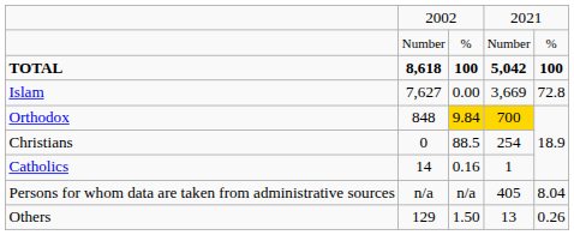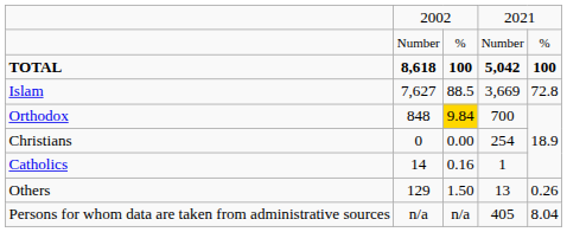 <table class="wikitable">
 <tr>
 <td></td>
 <td colspan="2" align="center">2002</td>
 <td colspan="2" align="center">2021</td>
 </tr>
 <tr>
 <td></td>
 <td align="center"><small>Number</small></td>
 <td align="center"><small>%</small></td>
 <td align="center"><small>Number</small></td>
 <td align="center"><small>%</small></td>
 </tr>
 <tr>
 <td><strong>TOTAL</strong></td>
 <td align="center"><strong>8,618</strong></td>
 <td align="center"><strong>100</strong></td>
 <td align="center"><strong>5,042</strong></td>
 <td align="center"><strong>100</strong></td>
 </tr>
 <tr>
 <td><a href='#'>Islam</a></td>
 <td align="center">7,627</td>
-<td align="center">0.00</td>
+<td align="center">88.5</td>
 <td align="center">3,669</td>
 <td align="center">72.8</td>
 </tr>
 <tr>
 <td><a href='#'>Orthodox</a></td>
 <td align="center">848</td>
 <td align="center" style="background: gold;">9.84</td>
-<td align="center" style="background: gold;">700</td>
+<td align="center">700</td>
 <td rowspan="3" align="center">18.9</td>
 </tr>
 <tr>
 <td>Christians</td>
 <td align="center">0</td>
-<td align="center">88.5</td>
+<td align="center">0.00</td>
 <td align="center">254</td>
 </tr>
 <tr>
 <td><a href='#'>Catholics</a></td>
 <td align="center">14</td>
 <td align="center">0.16</td>
 <td align="center">1</td>
 </tr>
 <tr>
+<td>Others</td>
+<td align="center">129</td>
+<td align="center">1.50</td>
+<td align="center">13</td>
+<td align="center">0.26</td>
+</tr>
+<tr>
 <td>Persons for whom data are taken from administrative sources</td>
 <td align="center">n/a</td>
 <td align="center">n/a</td>
 <td align="center">405</td>
 <td align="center">8.04</td>
 </tr>
-<tr>
-<td>Others</td>
-<td align="center">129</td>
-<td align="center">1.50</td>
-<td align="center">13</td>
-<td align="center">0.26</td>
-</tr>
 </table>
